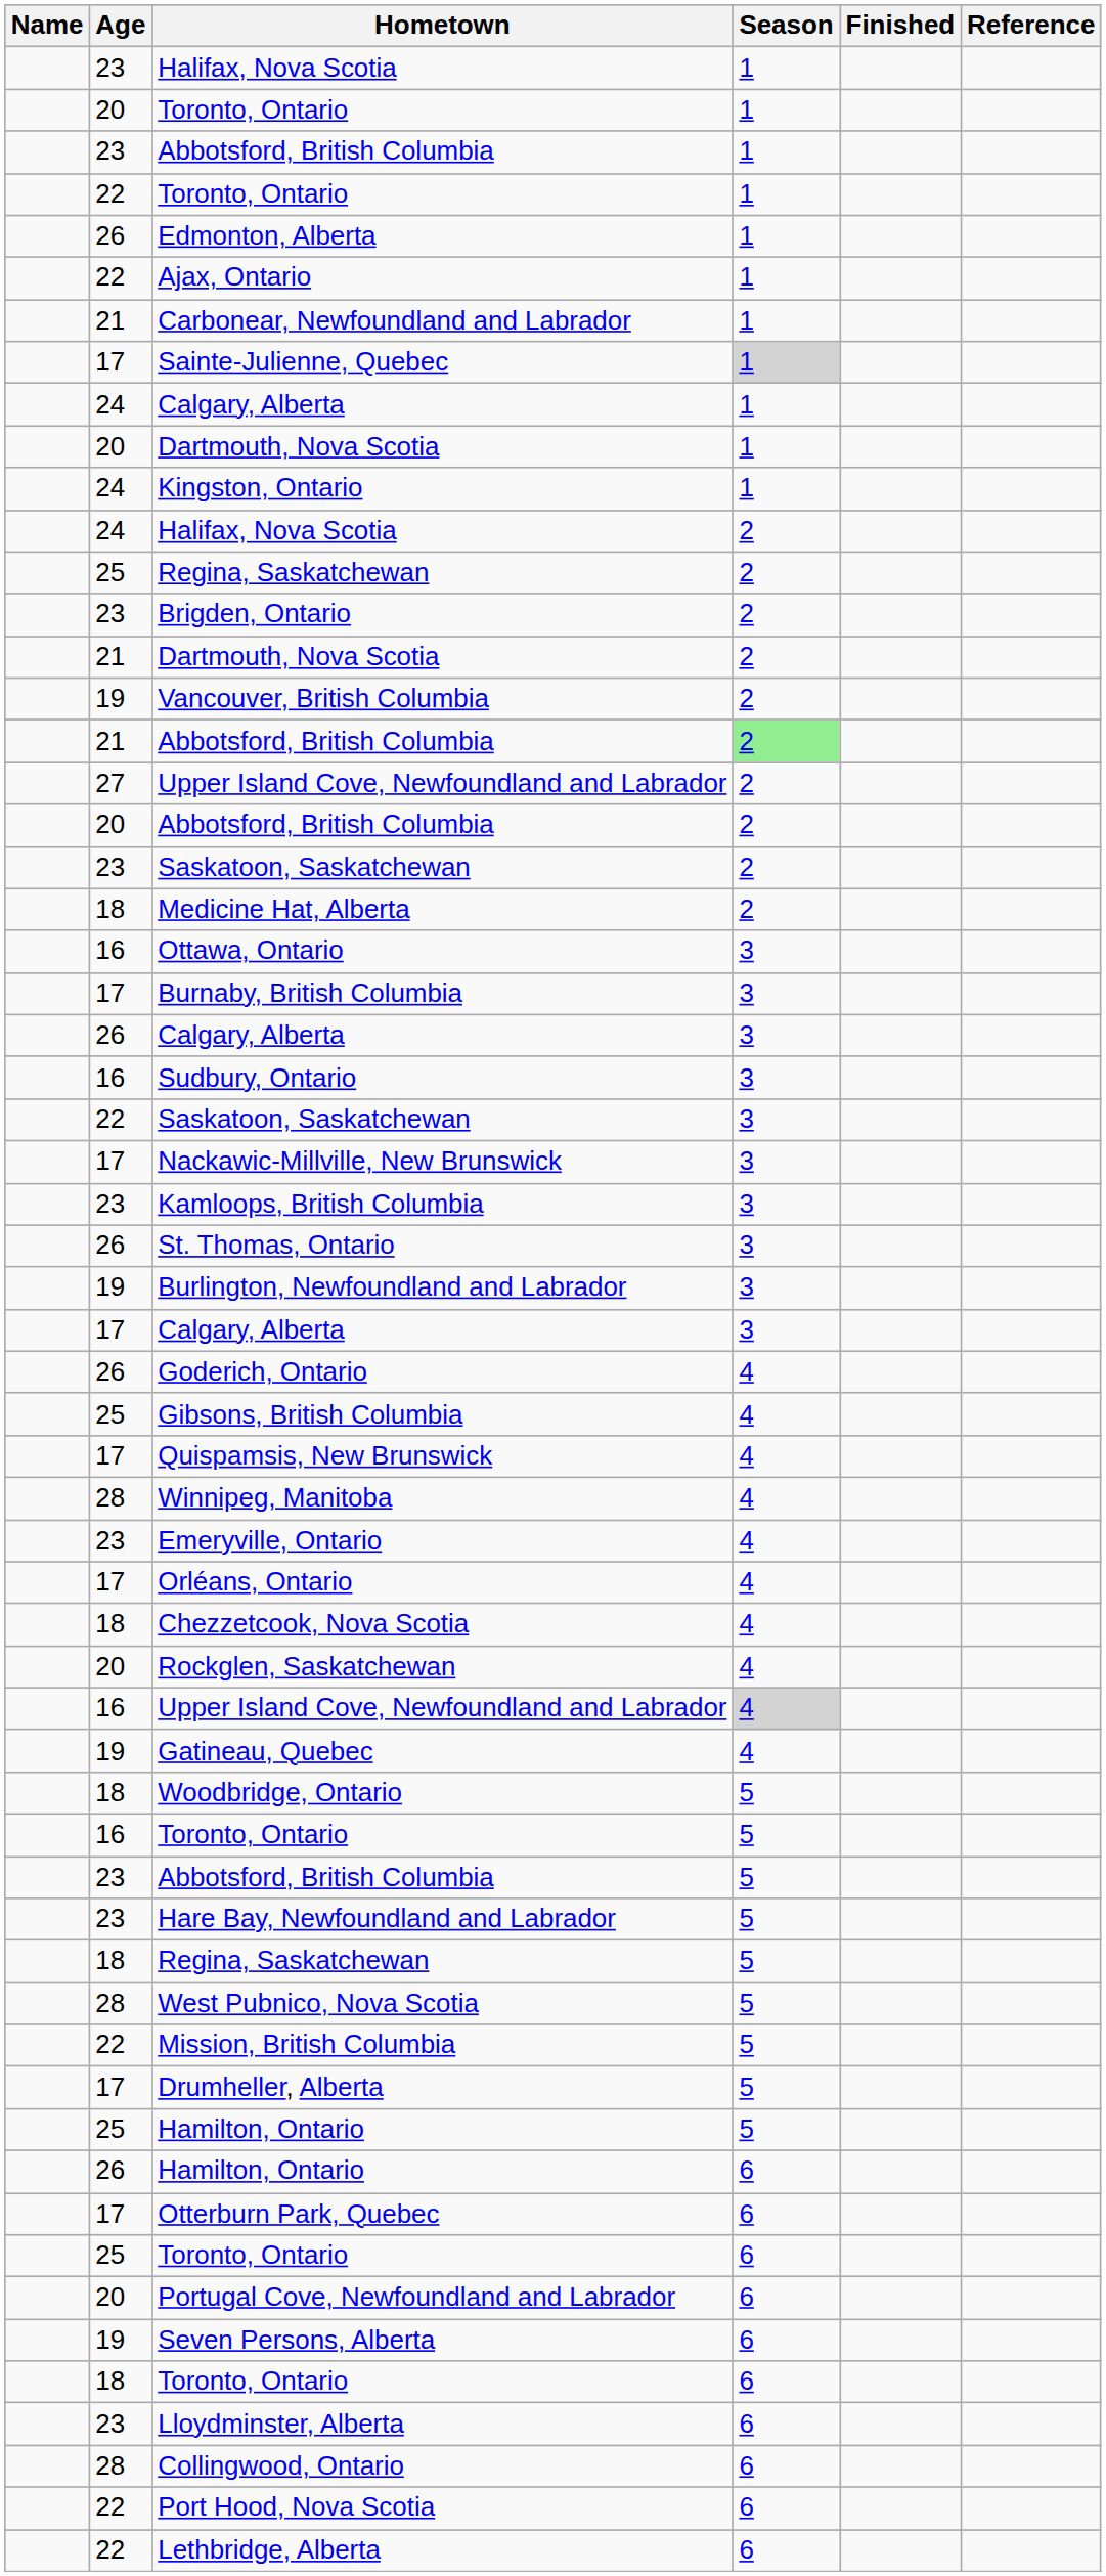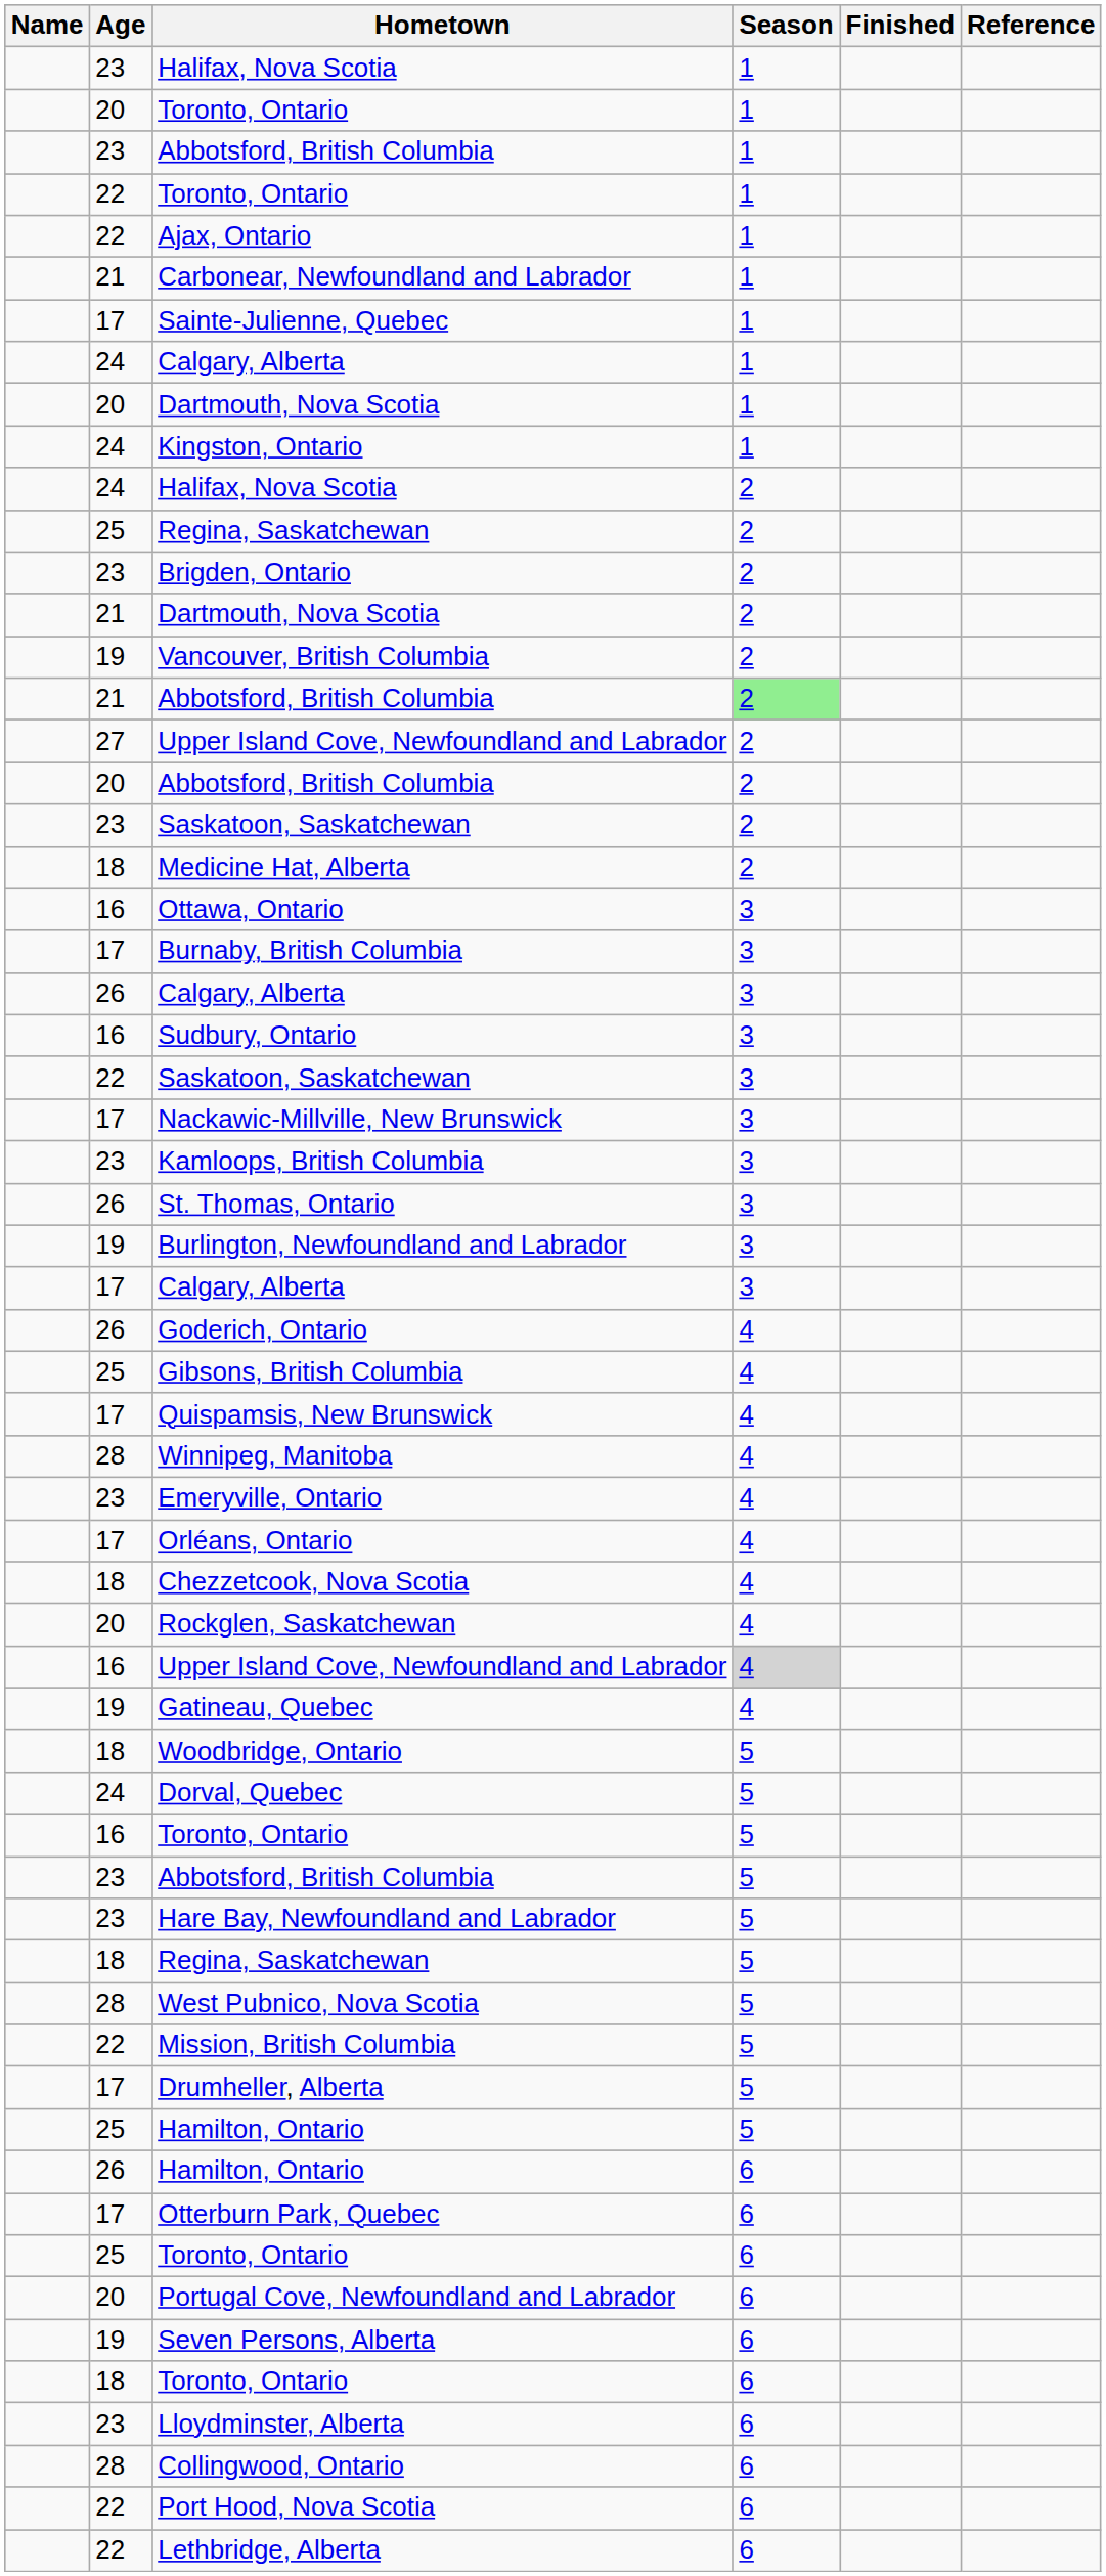 <table class="wikitable sortable">
 <tr>
 <th>Name</th>
 <th>Age</th>
 <th>Hometown</th>
 <th>Season</th>
 <th>Finished</th>
 <th class=unsortable>Reference</th>
 </tr>
 <tr>
 <td></td>
 <td>23</td>
 <td><a href='#'>Halifax, Nova Scotia</a></td>
 <td><a href='#'>1</a></td>
 <td></td>
 <td align=center></td>
 </tr>
 <tr>
 <td></td>
 <td>20</td>
 <td><a href='#'>Toronto, Ontario</a></td>
 <td><a href='#'>1</a></td>
 <td></td>
 <td align=center></td>
 </tr>
 <tr>
 <td></td>
 <td>23</td>
 <td><a href='#'>Abbotsford, British Columbia</a></td>
 <td><a href='#'>1</a></td>
 <td></td>
 <td align=center></td>
 </tr>
 <tr>
 <td></td>
 <td>22</td>
 <td><a href='#'>Toronto, Ontario</a></td>
 <td><a href='#'>1</a></td>
 <td></td>
 <td align=center></td>
 </tr>
 <tr>
 <td></td>
-<td>26</td>
-<td><a href='#'>Edmonton, Alberta</a></td>
-<td><a href='#'>1</a></td>
-<td></td>
-<td align=center></td>
-</tr>
-<tr>
-<td></td>
 <td>22</td>
 <td><a href='#'>Ajax, Ontario</a></td>
 <td><a href='#'>1</a></td>
 <td></td>
 <td align=center></td>
 </tr>
 <tr>
 <td></td>
 <td>21</td>
 <td><a href='#'>Carbonear, Newfoundland and Labrador</a></td>
 <td><a href='#'>1</a></td>
 <td></td>
 <td align=center></td>
 </tr>
 <tr>
 <td></td>
 <td>17</td>
 <td><a href='#'>Sainte-Julienne, Quebec</a></td>
-<td style="background: lightgrey;"><a href='#'>1</a></td>
+<td><a href='#'>1</a></td>
 <td></td>
 <td align=center></td>
 </tr>
 <tr>
 <td></td>
 <td>24</td>
 <td><a href='#'>Calgary, Alberta</a></td>
 <td><a href='#'>1</a></td>
 <td></td>
 <td align=center></td>
 </tr>
 <tr>
 <td></td>
 <td>20</td>
 <td><a href='#'>Dartmouth, Nova Scotia</a></td>
 <td><a href='#'>1</a></td>
 <td></td>
 <td align=center></td>
 </tr>
 <tr>
 <td></td>
 <td>24</td>
 <td><a href='#'>Kingston, Ontario</a></td>
 <td><a href='#'>1</a></td>
 <td></td>
 <td align=center></td>
 </tr>
 <tr>
 <td></td>
 <td>24</td>
 <td><a href='#'>Halifax, Nova Scotia</a></td>
 <td><a href='#'>2</a></td>
 <td></td>
 <td align=center></td>
 </tr>
 <tr>
 <td></td>
 <td>25</td>
 <td><a href='#'>Regina, Saskatchewan</a></td>
 <td><a href='#'>2</a></td>
 <td></td>
 <td align=center></td>
 </tr>
 <tr>
 <td></td>
 <td>23</td>
 <td><a href='#'>Brigden, Ontario</a></td>
 <td><a href='#'>2</a></td>
 <td></td>
 <td align=center></td>
 </tr>
 <tr>
 <td></td>
 <td>21</td>
 <td><a href='#'>Dartmouth, Nova Scotia</a></td>
 <td><a href='#'>2</a></td>
 <td></td>
 <td align=center></td>
 </tr>
 <tr>
 <td></td>
 <td>19</td>
 <td><a href='#'>Vancouver, British Columbia</a></td>
 <td><a href='#'>2</a></td>
 <td></td>
 <td align=center></td>
 </tr>
 <tr>
 <td></td>
 <td>21</td>
 <td><a href='#'>Abbotsford, British Columbia</a></td>
 <td style="background: lightgreen;"><a href='#'>2</a></td>
 <td></td>
 <td align=center></td>
 </tr>
 <tr>
 <td></td>
 <td>27</td>
 <td><a href='#'>Upper Island Cove, Newfoundland and Labrador</a></td>
 <td><a href='#'>2</a></td>
 <td></td>
 <td align=center></td>
 </tr>
 <tr>
 <td></td>
 <td>20</td>
 <td><a href='#'>Abbotsford, British Columbia</a></td>
 <td><a href='#'>2</a></td>
 <td></td>
 <td align=center></td>
 </tr>
 <tr>
 <td></td>
 <td>23</td>
 <td><a href='#'>Saskatoon, Saskatchewan</a></td>
 <td><a href='#'>2</a></td>
 <td></td>
 <td align=center></td>
 </tr>
 <tr>
 <td></td>
 <td>18</td>
 <td><a href='#'>Medicine Hat, Alberta</a></td>
 <td><a href='#'>2</a></td>
 <td></td>
 <td align=center></td>
 </tr>
 <tr>
 <td></td>
 <td>16</td>
 <td><a href='#'>Ottawa, Ontario</a></td>
 <td><a href='#'>3</a></td>
 <td></td>
 <td align=center></td>
 </tr>
 <tr>
 <td></td>
 <td>17</td>
 <td><a href='#'>Burnaby, British Columbia</a></td>
 <td><a href='#'>3</a></td>
 <td></td>
 <td align=center></td>
 </tr>
 <tr>
 <td></td>
 <td>26</td>
 <td><a href='#'>Calgary, Alberta</a></td>
 <td><a href='#'>3</a></td>
 <td></td>
 <td align=center></td>
 </tr>
 <tr>
 <td></td>
 <td>16</td>
 <td><a href='#'>Sudbury, Ontario</a></td>
 <td><a href='#'>3</a></td>
 <td></td>
 <td align=center></td>
 </tr>
 <tr>
 <td></td>
 <td>22</td>
 <td><a href='#'>Saskatoon, Saskatchewan</a></td>
 <td><a href='#'>3</a></td>
 <td></td>
 <td align=center></td>
 </tr>
 <tr>
 <td></td>
 <td>17</td>
 <td><a href='#'>Nackawic-Millville, New Brunswick</a></td>
 <td><a href='#'>3</a></td>
 <td></td>
 <td align=center></td>
 </tr>
 <tr>
 <td></td>
 <td>23</td>
 <td><a href='#'>Kamloops, British Columbia</a></td>
 <td><a href='#'>3</a></td>
 <td></td>
 <td align=center></td>
 </tr>
 <tr>
 <td></td>
 <td>26</td>
 <td><a href='#'>St. Thomas, Ontario</a></td>
 <td><a href='#'>3</a></td>
 <td></td>
 <td align=center></td>
 </tr>
 <tr>
 <td></td>
 <td>19</td>
 <td><a href='#'>Burlington, Newfoundland and Labrador</a></td>
 <td><a href='#'>3</a></td>
 <td></td>
 <td align=center></td>
 </tr>
 <tr>
 <td></td>
 <td>17</td>
 <td><a href='#'>Calgary, Alberta</a></td>
 <td><a href='#'>3</a></td>
 <td></td>
 <td align=center></td>
 </tr>
 <tr>
 <td></td>
 <td>26</td>
 <td><a href='#'>Goderich, Ontario</a></td>
 <td><a href='#'>4</a></td>
 <td></td>
 <td align=center></td>
 </tr>
 <tr>
 <td></td>
 <td>25</td>
 <td><a href='#'>Gibsons, British Columbia</a></td>
 <td><a href='#'>4</a></td>
 <td></td>
 <td align=center></td>
 </tr>
 <tr>
 <td></td>
 <td>17</td>
 <td><a href='#'>Quispamsis, New Brunswick</a></td>
 <td><a href='#'>4</a></td>
 <td></td>
 <td align=center></td>
 </tr>
 <tr>
 <td></td>
 <td>28</td>
 <td><a href='#'>Winnipeg, Manitoba</a></td>
 <td><a href='#'>4</a></td>
 <td></td>
 <td align=center></td>
 </tr>
 <tr>
 <td></td>
 <td>23</td>
 <td><a href='#'>Emeryville, Ontario</a></td>
 <td><a href='#'>4</a></td>
 <td></td>
 <td align=center></td>
 </tr>
 <tr>
 <td></td>
 <td>17</td>
 <td><a href='#'>Orléans, Ontario</a></td>
 <td><a href='#'>4</a></td>
 <td></td>
 <td align=center></td>
 </tr>
 <tr>
 <td></td>
 <td>18</td>
 <td><a href='#'>Chezzetcook, Nova Scotia</a></td>
 <td><a href='#'>4</a></td>
 <td></td>
 <td align=center></td>
 </tr>
 <tr>
 <td></td>
 <td>20</td>
 <td><a href='#'>Rockglen, Saskatchewan</a></td>
 <td><a href='#'>4</a></td>
 <td></td>
 <td align=center></td>
 </tr>
 <tr>
 <td></td>
 <td>16</td>
 <td><a href='#'>Upper Island Cove, Newfoundland and Labrador</a></td>
 <td style="background: lightgrey;"><a href='#'>4</a></td>
 <td></td>
 <td align=center></td>
 </tr>
 <tr>
 <td></td>
 <td>19</td>
 <td><a href='#'>Gatineau, Quebec</a></td>
 <td><a href='#'>4</a></td>
 <td></td>
 <td align=center></td>
 </tr>
 <tr>
 <td></td>
 <td>18</td>
 <td><a href='#'>Woodbridge, Ontario</a></td>
 <td><a href='#'>5</a></td>
 <td></td>
 <td align=center></td>
 </tr>
 <tr>
 <td></td>
+<td>24</td>
+<td><a href='#'>Dorval, Quebec</a></td>
+<td><a href='#'>5</a></td>
+<td></td>
+<td align=center></td>
+</tr>
+<tr>
+<td></td>
 <td>16</td>
 <td><a href='#'>Toronto, Ontario</a></td>
 <td><a href='#'>5</a></td>
 <td></td>
 <td align=center></td>
 </tr>
 <tr>
 <td></td>
 <td>23</td>
 <td><a href='#'>Abbotsford, British Columbia</a></td>
 <td><a href='#'>5</a></td>
 <td></td>
 <td align=center></td>
 </tr>
 <tr>
 <td></td>
 <td>23</td>
 <td><a href='#'>Hare Bay, Newfoundland and Labrador</a></td>
 <td><a href='#'>5</a></td>
 <td></td>
 <td align=center></td>
 </tr>
 <tr>
 <td></td>
 <td>18</td>
 <td><a href='#'>Regina, Saskatchewan</a></td>
 <td><a href='#'>5</a></td>
 <td></td>
 <td align=center></td>
 </tr>
 <tr>
 <td></td>
 <td>28</td>
 <td><a href='#'>West Pubnico, Nova Scotia</a></td>
 <td><a href='#'>5</a></td>
 <td></td>
 <td align=center></td>
 </tr>
 <tr>
 <td></td>
 <td>22</td>
 <td><a href='#'>Mission, British Columbia</a></td>
 <td><a href='#'>5</a></td>
 <td></td>
 <td align=center></td>
 </tr>
 <tr>
 <td></td>
 <td>17</td>
 <td><a href='#'>Drumheller</a>, <a href='#'>Alberta</a></td>
 <td><a href='#'>5</a></td>
 <td></td>
 <td align=center></td>
 </tr>
 <tr>
 <td></td>
 <td>25</td>
 <td><a href='#'>Hamilton, Ontario</a></td>
 <td><a href='#'>5</a></td>
 <td></td>
 <td align=center></td>
 </tr>
 <tr>
 <td></td>
 <td>26</td>
 <td><a href='#'>Hamilton, Ontario</a></td>
 <td><a href='#'>6</a></td>
 <td></td>
 <td align=center></td>
 </tr>
 <tr>
 <td></td>
 <td>17</td>
 <td><a href='#'>Otterburn Park, Quebec</a></td>
 <td><a href='#'>6</a></td>
 <td></td>
 <td align=center></td>
 </tr>
 <tr>
 <td></td>
 <td>25</td>
 <td><a href='#'>Toronto, Ontario</a></td>
 <td><a href='#'>6</a></td>
 <td></td>
 <td align=center></td>
 </tr>
 <tr>
 <td></td>
 <td>20</td>
 <td><a href='#'>Portugal Cove, Newfoundland and Labrador</a></td>
 <td><a href='#'>6</a></td>
 <td></td>
 <td align=center></td>
 </tr>
 <tr>
 <td></td>
 <td>19</td>
 <td><a href='#'>Seven Persons, Alberta</a></td>
 <td><a href='#'>6</a></td>
 <td></td>
 <td align=center></td>
 </tr>
 <tr>
 <td></td>
 <td>18</td>
 <td><a href='#'>Toronto, Ontario</a></td>
 <td><a href='#'>6</a></td>
 <td></td>
 <td align=center></td>
 </tr>
 <tr>
 <td></td>
 <td>23</td>
 <td><a href='#'>Lloydminster, Alberta</a></td>
 <td><a href='#'>6</a></td>
 <td></td>
 <td align=center></td>
 </tr>
 <tr>
 <td></td>
 <td>28</td>
 <td><a href='#'>Collingwood, Ontario</a></td>
 <td><a href='#'>6</a></td>
 <td></td>
 <td align=center></td>
 </tr>
 <tr>
 <td></td>
 <td>22</td>
 <td><a href='#'>Port Hood, Nova Scotia</a></td>
 <td><a href='#'>6</a></td>
 <td></td>
 <td align=center></td>
 </tr>
 <tr>
 <td></td>
 <td>22</td>
 <td><a href='#'>Lethbridge, Alberta</a></td>
 <td><a href='#'>6</a></td>
 <td></td>
 <td align=center></td>
 </tr>
 </table>
